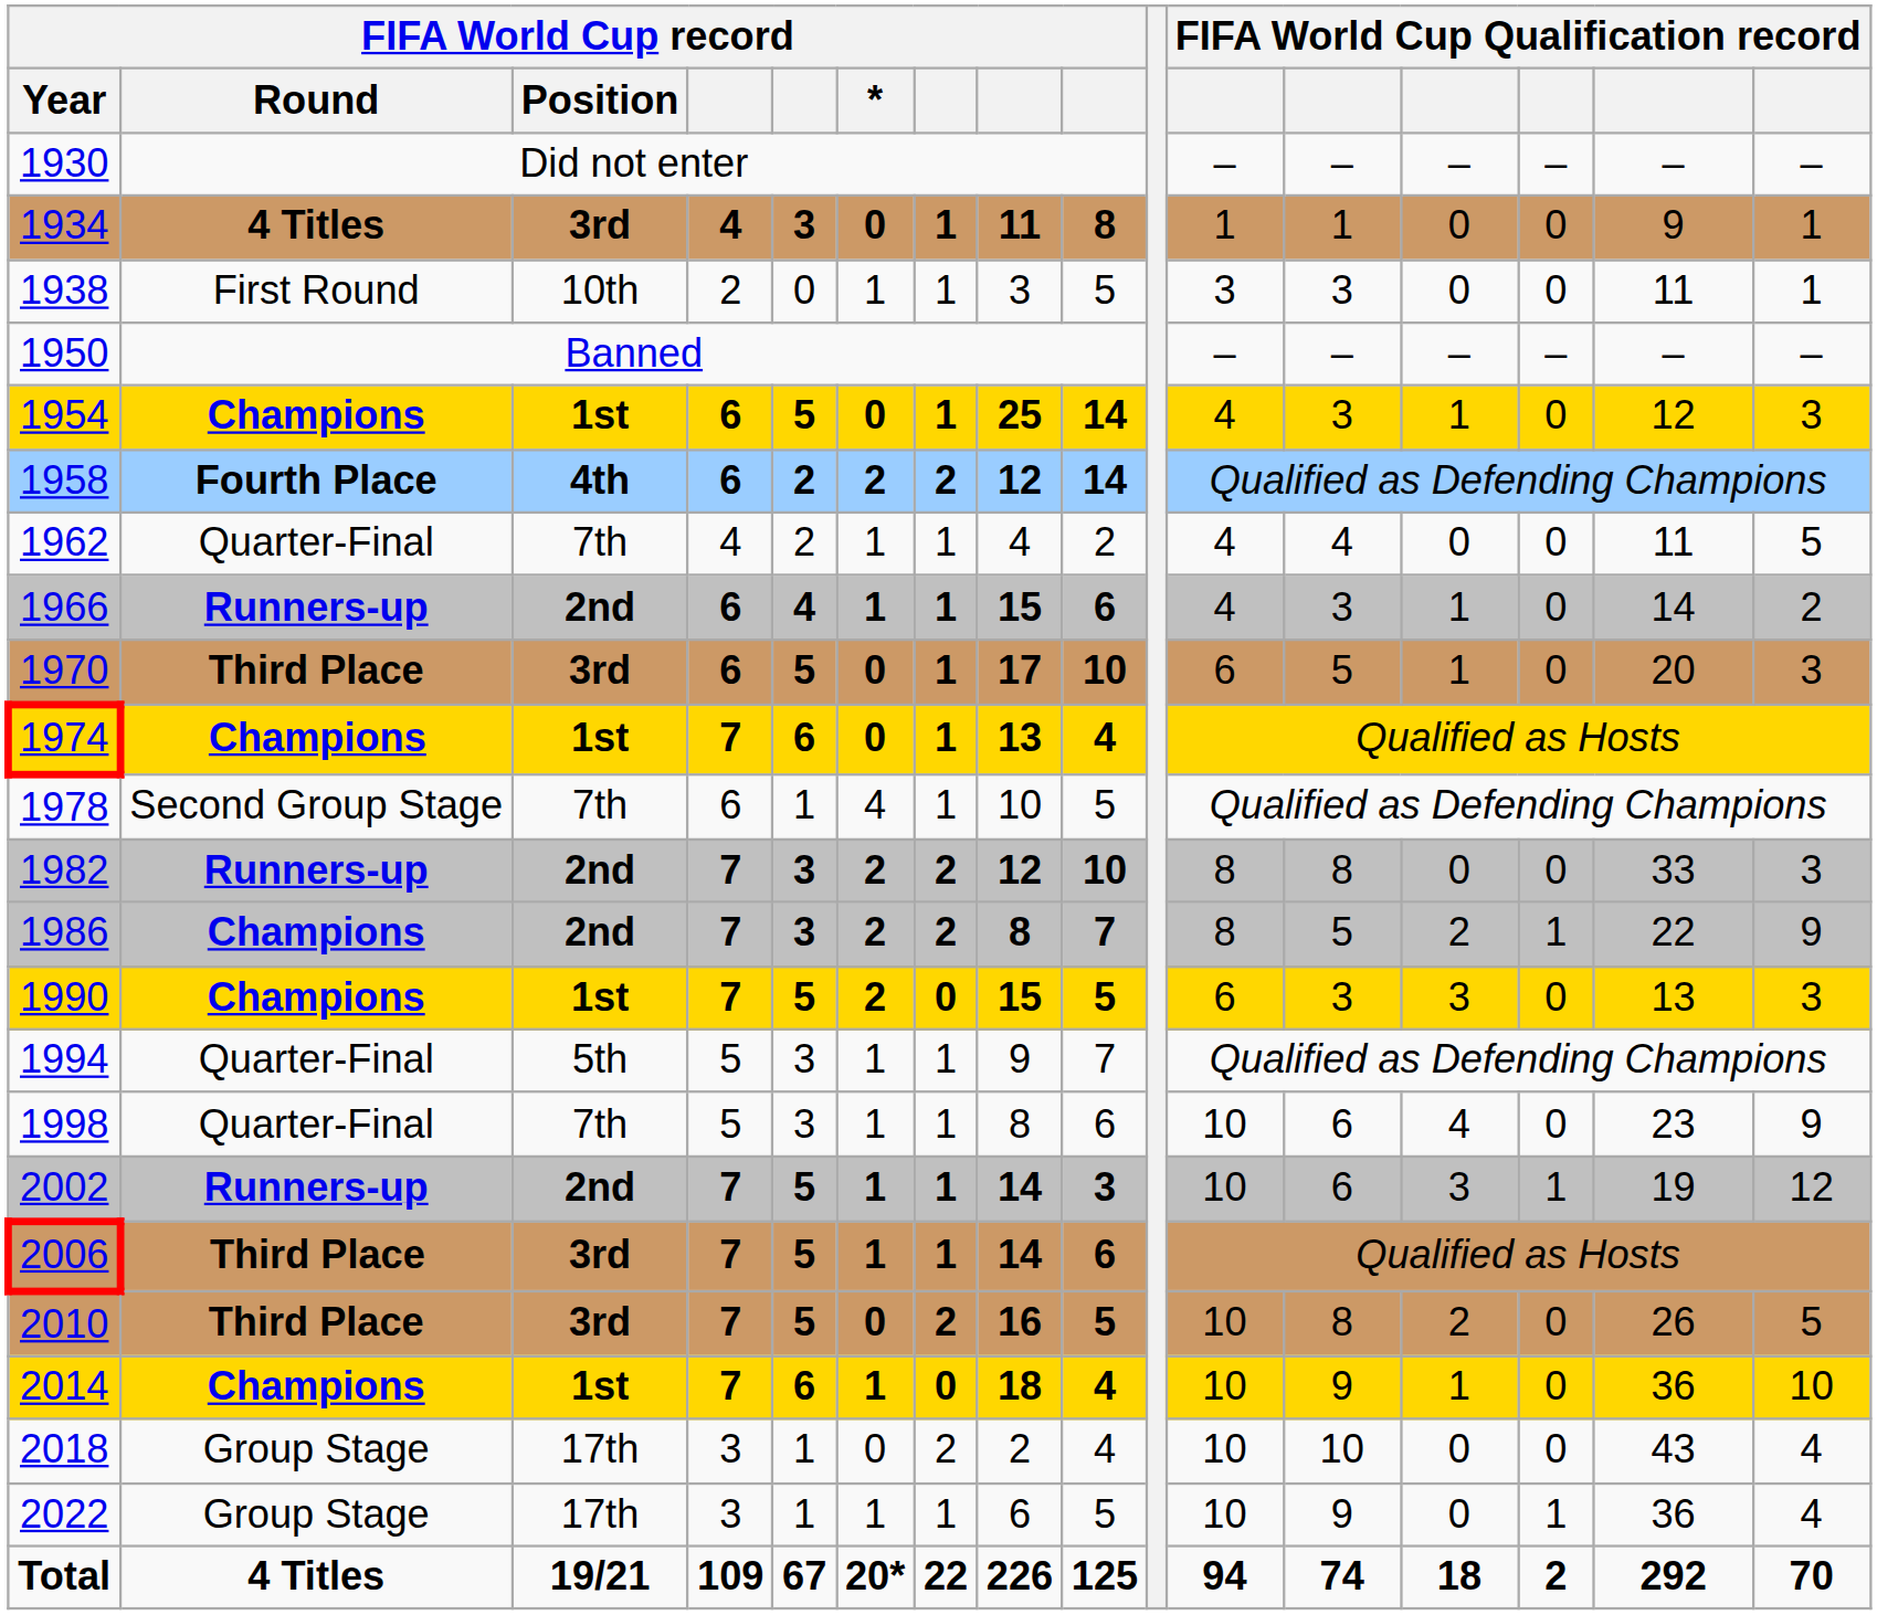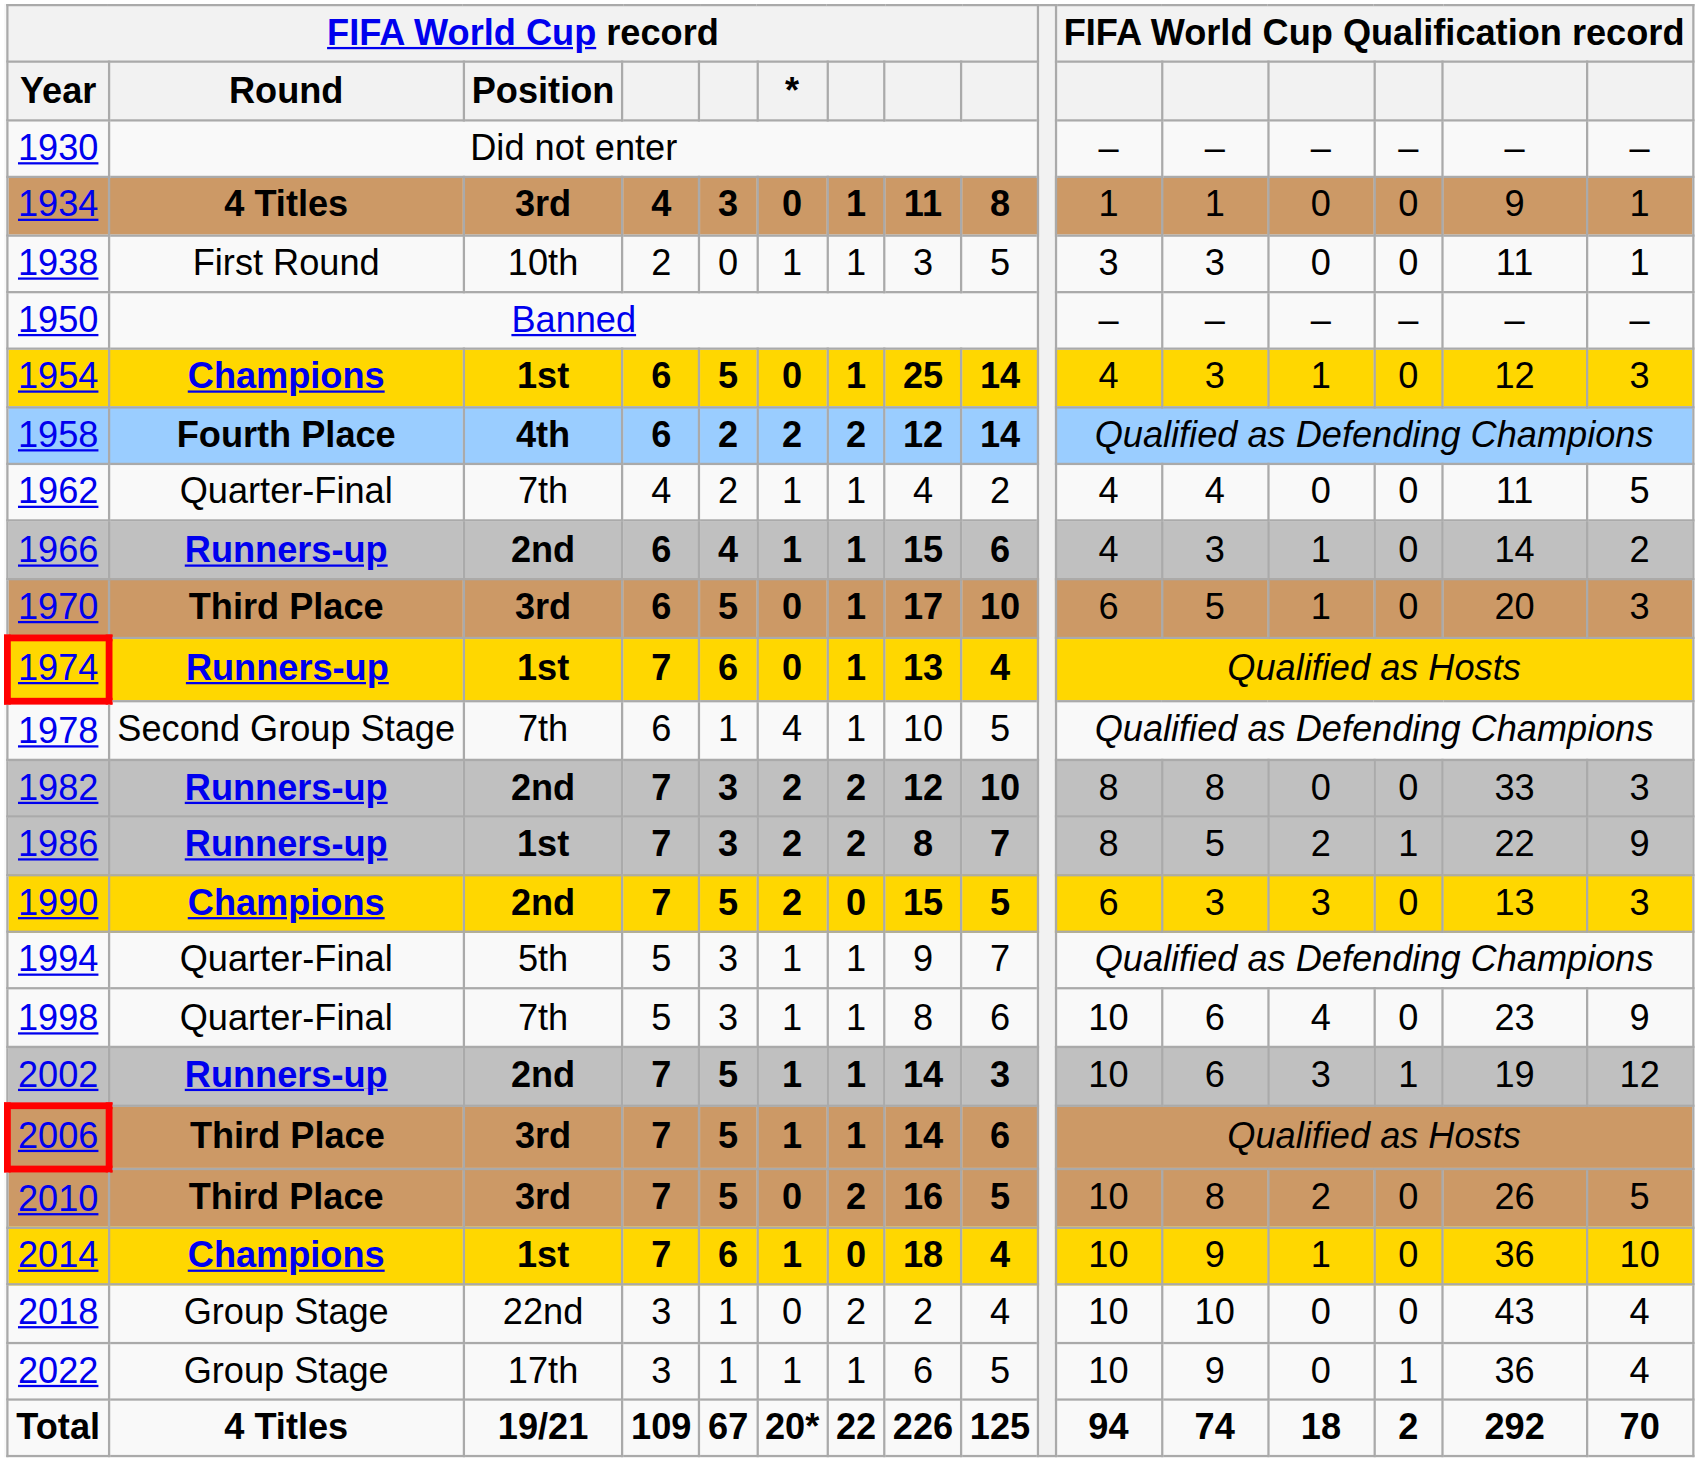 <table class="wikitable" style="text-align: center;">
 <tr>
 <th colspan=9><a href='#'>FIFA World Cup</a> record</th>
 <th width=1% rowspan=39></th>
 <th colspan=6>FIFA World Cup Qualification record</th>
 </tr>
 <tr>
 <th>Year</th>
 <th>Round</th>
 <th>Position</th>
 <th></th>
 <th></th>
 <th>*</th>
 <th></th>
 <th></th>
 <th></th>
 <th></th>
 <th></th>
 <th></th>
 <th></th>
 <th></th>
 <th></th>
 </tr>
 <tr>
 <td> <a href='#'>1930</a></td>
 <td colspan=8>Did not enter</td>
 <td>–</td>
 <td>–</td>
 <td>–</td>
 <td>–</td>
 <td>–</td>
 <td>–</td>
 </tr>
 <tr bgcolor=cc9966>
 <td> <a href='#'>1934</a></td>
 <td><strong>4 Titles</strong></td>
 <td><strong>3rd</strong></td>
 <td><strong>4</strong></td>
 <td><strong>3</strong></td>
 <td><strong>0</strong></td>
 <td><strong>1</strong></td>
 <td><strong>11</strong></td>
 <td><strong>8</strong></td>
 <td>1</td>
 <td>1</td>
 <td>0</td>
 <td>0</td>
 <td>9</td>
 <td>1</td>
 </tr>
 <tr>
 <td> <a href='#'>1938</a></td>
 <td>First Round</td>
 <td>10th</td>
 <td>2</td>
 <td>0</td>
 <td>1</td>
 <td>1</td>
 <td>3</td>
 <td>5</td>
 <td>3</td>
 <td>3</td>
 <td>0</td>
 <td>0</td>
 <td>11</td>
 <td>1</td>
 </tr>
 <tr>
 <td> <a href='#'>1950</a></td>
 <td colspan=8><a href='#'>Banned</a></td>
 <td>–</td>
 <td>–</td>
 <td>–</td>
 <td>–</td>
 <td>–</td>
 <td>–</td>
 </tr>
 <tr bgcolor=Gold>
 <td> <a href='#'>1954</a></td>
 <td><strong><a href='#'>Champions</a></strong></td>
 <td><strong>1st</strong></td>
 <td><strong>6</strong></td>
 <td><strong>5</strong></td>
 <td><strong>0</strong></td>
 <td><strong>1</strong></td>
 <td><strong>25</strong></td>
 <td><strong>14</strong></td>
 <td>4</td>
 <td>3</td>
 <td>1</td>
 <td>0</td>
 <td>12</td>
 <td>3</td>
 </tr>
 <tr bgcolor=#9acdff>
 <td> <a href='#'>1958</a></td>
 <td><strong>Fourth Place</strong></td>
 <td><strong>4th</strong></td>
 <td><strong>6</strong></td>
 <td><strong>2</strong></td>
 <td><strong>2</strong></td>
 <td><strong>2</strong></td>
 <td><strong>12</strong></td>
 <td><strong>14</strong></td>
 <td colspan=6><em>Qualified as Defending Champions</em></td>
 </tr>
 <tr>
 <td> <a href='#'>1962</a></td>
 <td>Quarter-Final</td>
 <td>7th</td>
 <td>4</td>
 <td>2</td>
 <td>1</td>
 <td>1</td>
 <td>4</td>
 <td>2</td>
 <td>4</td>
 <td>4</td>
 <td>0</td>
 <td>0</td>
 <td>11</td>
 <td>5</td>
 </tr>
 <tr bgcolor=Silver>
 <td> <a href='#'>1966</a></td>
 <td><strong><a href='#'>Runners-up</a></strong></td>
 <td><strong>2nd</strong></td>
 <td><strong>6</strong></td>
 <td><strong>4</strong></td>
 <td><strong>1</strong></td>
 <td><strong>1</strong></td>
 <td><strong>15</strong></td>
 <td><strong>6</strong></td>
 <td>4</td>
 <td>3</td>
 <td>1</td>
 <td>0</td>
 <td>14</td>
 <td>2</td>
 </tr>
 <tr bgcolor=cc9966>
 <td> <a href='#'>1970</a></td>
 <td><strong>Third Place</strong></td>
 <td><strong>3rd</strong></td>
 <td><strong>6</strong></td>
 <td><strong>5</strong></td>
 <td><strong>0</strong></td>
 <td><strong>1</strong></td>
 <td><strong>17</strong></td>
 <td><strong>10</strong></td>
 <td>6</td>
 <td>5</td>
 <td>1</td>
 <td>0</td>
 <td>20</td>
 <td>3</td>
 </tr>
 <tr bgcolor=Gold>
 <td style="border: 3px solid red"> <a href='#'>1974</a></td>
-<td><strong><a href='#'>Champions</a></strong></td>
+<td><strong><a href='#'>Runners-up</a></strong></td>
 <td><strong>1st</strong></td>
 <td><strong>7</strong></td>
 <td><strong>6</strong></td>
 <td><strong>0</strong></td>
 <td><strong>1</strong></td>
 <td><strong>13</strong></td>
 <td><strong>4</strong></td>
 <td colspan=6><em>Qualified as Hosts</em></td>
 </tr>
 <tr>
 <td> <a href='#'>1978</a></td>
 <td>Second Group Stage</td>
 <td>7th</td>
 <td>6</td>
 <td>1</td>
 <td>4</td>
 <td>1</td>
 <td>10</td>
 <td>5</td>
 <td colspan=6><em>Qualified as Defending Champions</em></td>
 </tr>
 <tr bgcolor=Silver>
 <td> <a href='#'>1982</a></td>
 <td><strong><a href='#'>Runners-up</a></strong></td>
 <td><strong>2nd</strong></td>
 <td><strong>7</strong></td>
 <td><strong>3</strong></td>
 <td><strong>2</strong></td>
 <td><strong>2</strong></td>
 <td><strong>12</strong></td>
 <td><strong>10</strong></td>
 <td>8</td>
 <td>8</td>
 <td>0</td>
 <td>0</td>
 <td>33</td>
 <td>3</td>
 </tr>
 <tr bgcolor=Silver>
 <td> <a href='#'>1986</a></td>
-<td><strong><a href='#'>Champions</a></strong></td>
-<td><strong>2nd</strong></td>
+<td><strong><a href='#'>Runners-up</a></strong></td>
+<td><strong>1st</strong></td>
 <td><strong>7</strong></td>
 <td><strong>3</strong></td>
 <td><strong>2</strong></td>
 <td><strong>2</strong></td>
 <td><strong>8</strong></td>
 <td><strong>7</strong></td>
 <td>8</td>
 <td>5</td>
 <td>2</td>
 <td>1</td>
 <td>22</td>
 <td>9</td>
 </tr>
 <tr bgcolor=Gold>
 <td> <a href='#'>1990</a></td>
 <td><strong><a href='#'>Champions</a></strong></td>
-<td><strong>1st</strong></td>
+<td><strong>2nd</strong></td>
 <td><strong>7</strong></td>
 <td><strong>5</strong></td>
 <td><strong>2</strong></td>
 <td><strong>0</strong></td>
 <td><strong>15</strong></td>
 <td><strong>5</strong></td>
 <td>6</td>
 <td>3</td>
 <td>3</td>
 <td>0</td>
 <td>13</td>
 <td>3</td>
 </tr>
 <tr>
 <td> <a href='#'>1994</a></td>
 <td>Quarter-Final</td>
 <td>5th</td>
 <td>5</td>
 <td>3</td>
 <td>1</td>
 <td>1</td>
 <td>9</td>
 <td>7</td>
 <td colspan=6><em>Qualified as Defending Champions</em></td>
 </tr>
 <tr>
 <td> <a href='#'>1998</a></td>
 <td>Quarter-Final</td>
 <td>7th</td>
 <td>5</td>
 <td>3</td>
 <td>1</td>
 <td>1</td>
 <td>8</td>
 <td>6</td>
 <td>10</td>
 <td>6</td>
 <td>4</td>
 <td>0</td>
 <td>23</td>
 <td>9</td>
 </tr>
 <tr bgcolor=Silver>
 <td>  <a href='#'>2002</a></td>
 <td><strong><a href='#'>Runners-up</a></strong></td>
 <td><strong>2nd</strong></td>
 <td><strong>7</strong></td>
 <td><strong>5</strong></td>
 <td><strong>1</strong></td>
 <td><strong>1</strong></td>
 <td><strong>14</strong></td>
 <td><strong>3</strong></td>
 <td>10</td>
 <td>6</td>
 <td>3</td>
 <td>1</td>
 <td>19</td>
 <td>12</td>
 </tr>
 <tr bgcolor=cc9966>
 <td style="border: 3px solid red"> <a href='#'>2006</a></td>
 <td><strong>Third Place</strong></td>
 <td><strong>3rd</strong></td>
 <td><strong>7</strong></td>
 <td><strong>5</strong></td>
 <td><strong>1</strong></td>
 <td><strong>1</strong></td>
 <td><strong>14</strong></td>
 <td><strong>6</strong></td>
 <td colspan=6><em>Qualified as Hosts</em></td>
 </tr>
 <tr bgcolor=cc9966>
 <td> <a href='#'>2010</a></td>
 <td><strong>Third Place</strong></td>
 <td><strong>3rd</strong></td>
 <td><strong>7</strong></td>
 <td><strong>5</strong></td>
 <td><strong>0</strong></td>
 <td><strong>2</strong></td>
 <td><strong>16</strong></td>
 <td><strong>5</strong></td>
 <td>10</td>
 <td>8</td>
 <td>2</td>
 <td>0</td>
 <td>26</td>
 <td>5</td>
 </tr>
 <tr style="background:Gold;">
 <td> <a href='#'>2014</a></td>
 <td><strong><a href='#'>Champions</a></strong></td>
 <td><strong>1st</strong></td>
 <td><strong>7</strong></td>
 <td><strong>6</strong></td>
 <td><strong>1</strong></td>
 <td><strong>0</strong></td>
 <td><strong>18</strong></td>
 <td><strong>4</strong></td>
 <td>10</td>
 <td>9</td>
 <td>1</td>
 <td>0</td>
 <td>36</td>
 <td>10</td>
 </tr>
 <tr>
 <td> <a href='#'>2018</a></td>
 <td>Group Stage</td>
-<td>17th</td>
+<td>22nd</td>
 <td>3</td>
 <td>1</td>
 <td>0</td>
 <td>2</td>
 <td>2</td>
 <td>4</td>
 <td>10</td>
 <td>10</td>
 <td>0</td>
 <td>0</td>
 <td>43</td>
 <td>4</td>
 </tr>
 <tr>
 <td> <a href='#'>2022</a></td>
 <td>Group Stage</td>
 <td>17th</td>
 <td>3</td>
 <td>1</td>
 <td>1</td>
 <td>1</td>
 <td>6</td>
 <td>5</td>
 <td>10</td>
 <td>9</td>
 <td>0</td>
 <td>1</td>
 <td>36</td>
 <td>4</td>
 </tr>
 <tr>
 <td><strong>Total</strong></td>
 <td><strong>4 Titles</strong></td>
 <td><strong>19/21</strong></td>
 <td><strong>109</strong></td>
 <td><strong>67</strong></td>
 <td><strong>20*</strong></td>
 <td><strong>22</strong></td>
 <td><strong>226</strong></td>
 <td><strong>125</strong></td>
 <td><strong>94</strong></td>
 <td><strong>74</strong></td>
 <td><strong>18</strong></td>
 <td><strong>2</strong></td>
 <td><strong>292</strong></td>
 <td><strong>70</strong></td>
 </tr>
 </table>
